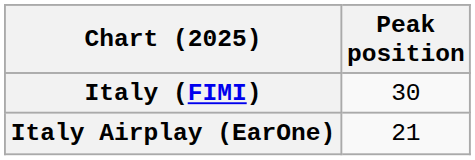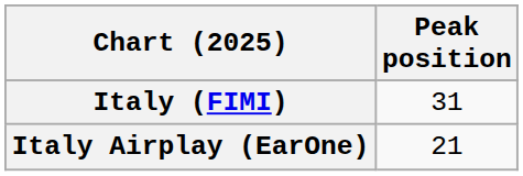 <table class="wikitable sortable plainrowheaders" style="text-align:center;">
 <tr>
 <th scope="col">Chart (2025)</th>
 <th scope="col">Peak<br>position</th>
 </tr>
 <tr>
 <th scope="row">Italy (<a href='#'>FIMI</a>)</th>
-<td>30</td>
+<td>31</td>
 </tr>
 <tr>
 <th scope="row">Italy Airplay (EarOne)</th>
 <td>21</td>
 </tr>
 </table>
